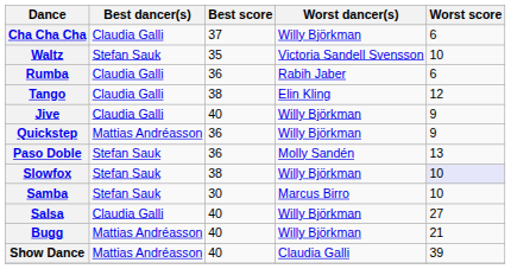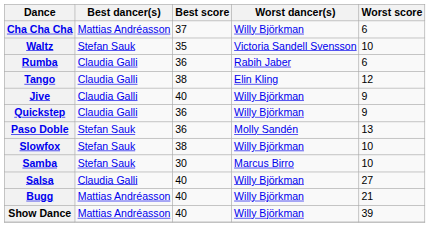 <table class="wikitable sortable">
 <tr>
 <th width="100">Dance</th>
 <th>Best dancer(s)</th>
 <th>Best score</th>
 <th>Worst dancer(s)</th>
 <th>Worst score</th>
 </tr>
 <tr>
 <th><a href='#'>Cha Cha Cha</a></th>
-<td><a href='#'>Claudia Galli</a></td>
+<td><a href='#'>Mattias Andréasson</a></td>
 <td>37</td>
 <td><a href='#'>Willy Björkman</a></td>
 <td>6</td>
 </tr>
 <tr>
 <th><a href='#'>Waltz</a></th>
 <td><a href='#'>Stefan Sauk</a></td>
 <td>35</td>
 <td><a href='#'>Victoria Sandell Svensson</a></td>
 <td>10</td>
 </tr>
 <tr>
 <th><a href='#'>Rumba</a></th>
 <td><a href='#'>Claudia Galli</a></td>
 <td>36</td>
 <td><a href='#'>Rabih Jaber</a></td>
 <td>6</td>
 </tr>
 <tr>
 <th><a href='#'>Tango</a></th>
 <td><a href='#'>Claudia Galli</a></td>
 <td>38</td>
 <td><a href='#'>Elin Kling</a></td>
 <td>12</td>
 </tr>
 <tr>
 <th><a href='#'>Jive</a></th>
 <td><a href='#'>Claudia Galli</a></td>
 <td>40</td>
 <td><a href='#'>Willy Björkman</a></td>
 <td>9</td>
 </tr>
 <tr>
 <th><a href='#'>Quickstep</a></th>
-<td><a href='#'>Mattias Andréasson</a></td>
+<td><a href='#'>Claudia Galli</a></td>
 <td>36</td>
 <td><a href='#'>Willy Björkman</a></td>
 <td>9</td>
 </tr>
 <tr>
 <th><a href='#'>Paso Doble</a></th>
 <td><a href='#'>Stefan Sauk</a></td>
 <td>36</td>
 <td><a href='#'>Molly Sandén</a></td>
 <td>13</td>
 </tr>
 <tr>
 <th><a href='#'>Slowfox</a></th>
 <td><a href='#'>Stefan Sauk</a></td>
 <td>38</td>
 <td><a href='#'>Willy Björkman</a></td>
-<td style="background: lavender;">10</td>
+<td>10</td>
 </tr>
 <tr>
 <th><a href='#'>Samba</a></th>
 <td><a href='#'>Stefan Sauk</a></td>
 <td>30</td>
 <td><a href='#'>Marcus Birro</a></td>
 <td>10</td>
 </tr>
 <tr>
 <th><a href='#'>Salsa</a></th>
 <td><a href='#'>Claudia Galli</a></td>
 <td>40</td>
 <td><a href='#'>Willy Björkman</a></td>
 <td>27</td>
 </tr>
 <tr>
 <th><a href='#'>Bugg</a></th>
 <td><a href='#'>Mattias Andréasson</a></td>
 <td>40</td>
 <td><a href='#'>Willy Björkman</a></td>
 <td>21</td>
 </tr>
 <tr>
 <th>Show Dance</th>
 <td><a href='#'>Mattias Andréasson</a></td>
 <td>40</td>
-<td><a href='#'>Claudia Galli</a></td>
+<td><a href='#'>Willy Björkman</a></td>
 <td>39</td>
 </tr>
 <tr>
 </tr>
 </table>
